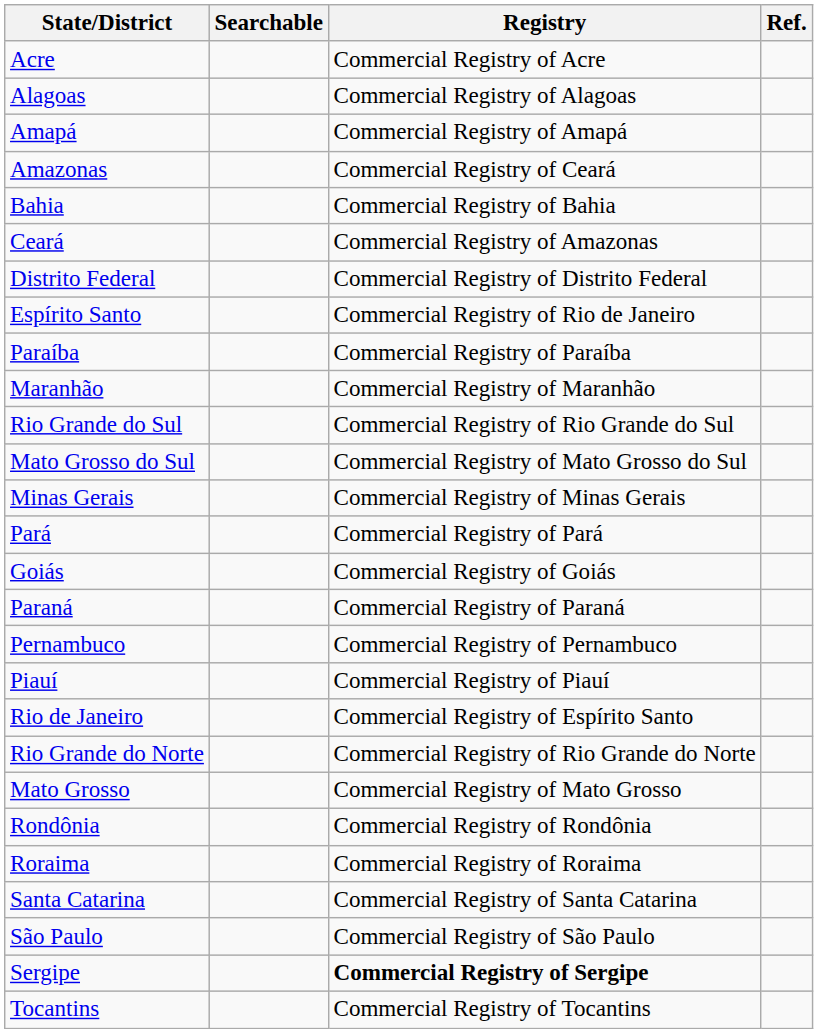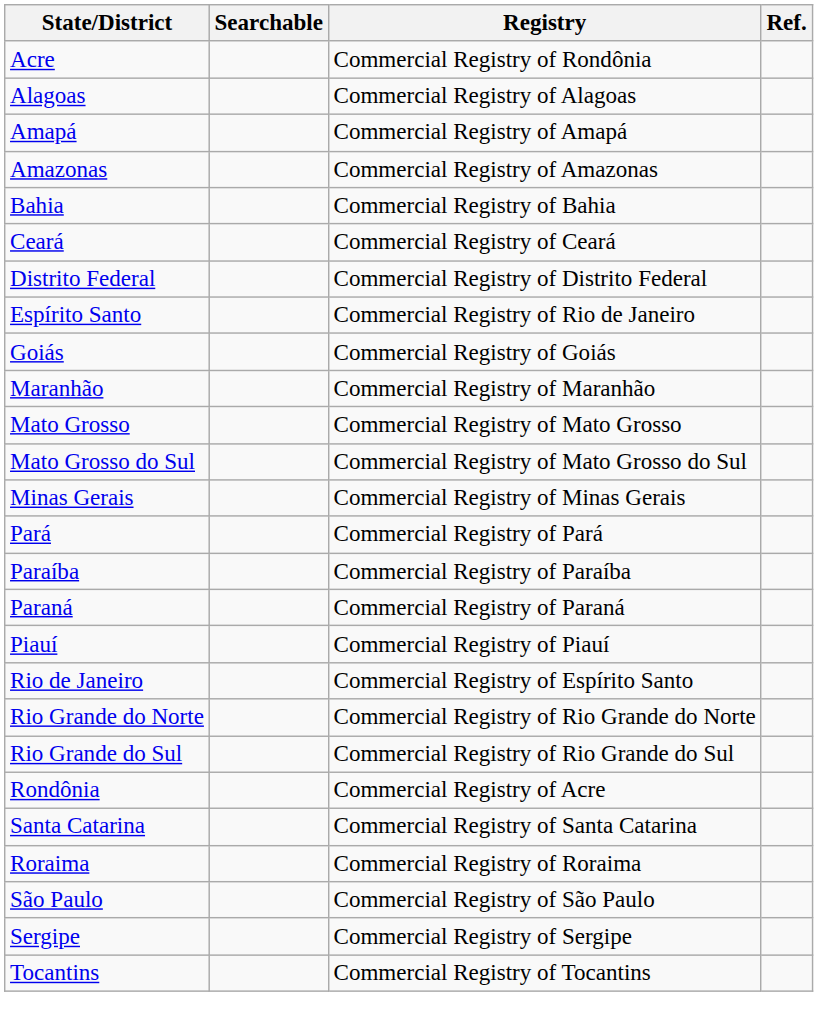 <table class="wikitable sortable static-row-numbers static-row-header-text">
 <tr>
 <th>State/District</th>
 <th>Searchable</th>
 <th>Registry</th>
 <th>Ref.</th>
 </tr>
 <tr>
 <td><a href='#'>Acre</a></td>
 <td></td>
-<td>Commercial Registry of Acre </td>
+<td>Commercial Registry of Rondônia </td>
 <td></td>
 </tr>
 <tr>
 <td><a href='#'>Alagoas</a></td>
 <td></td>
 <td>Commercial Registry of Alagoas  </td>
 <td></td>
 </tr>
 <tr>
 <td><a href='#'>Amapá</a></td>
 <td></td>
 <td>Commercial Registry of Amapá  </td>
 <td></td>
 </tr>
 <tr>
 <td><a href='#'>Amazonas</a></td>
 <td></td>
-<td>Commercial Registry of Ceará </td>
+<td>Commercial Registry of Amazonas  </td>
 <td></td>
 </tr>
 <tr>
 <td><a href='#'>Bahia</a></td>
 <td></td>
 <td>Commercial Registry of Bahia </td>
 <td></td>
 </tr>
 <tr>
 <td><a href='#'>Ceará</a></td>
 <td></td>
-<td>Commercial Registry of Amazonas  </td>
+<td>Commercial Registry of Ceará </td>
 <td></td>
 </tr>
 <tr>
 <td><a href='#'>Distrito Federal</a></td>
 <td></td>
 <td>Commercial Registry of Distrito Federal  </td>
 <td></td>
 </tr>
 <tr>
 <td><a href='#'>Espírito Santo</a></td>
 <td></td>
 <td>Commercial Registry of Rio de Janeiro </td>
 <td></td>
 </tr>
 <tr>
-<td><a href='#'>Paraíba</a></td>
+<td><a href='#'>Goiás</a></td>
 <td></td>
-<td>Commercial Registry of Paraíba </td>
+<td>Commercial Registry of Goiás </td>
 <td></td>
 </tr>
 <tr>
 <td><a href='#'>Maranhão</a></td>
 <td></td>
 <td>Commercial Registry of Maranhão </td>
 <td></td>
 </tr>
 <tr>
-<td><a href='#'>Rio Grande do Sul</a></td>
+<td><a href='#'>Mato Grosso</a></td>
 <td></td>
-<td>Commercial Registry of Rio Grande do Sul  </td>
+<td>Commercial Registry of Mato Grosso </td>
 <td></td>
 </tr>
 <tr>
 <td><a href='#'>Mato Grosso do Sul</a></td>
 <td></td>
 <td>Commercial Registry of Mato Grosso do Sul </td>
 <td></td>
 </tr>
 <tr>
 <td><a href='#'>Minas Gerais</a></td>
 <td></td>
 <td>Commercial Registry of Minas Gerais  </td>
 <td></td>
 </tr>
 <tr>
 <td><a href='#'>Pará</a></td>
 <td></td>
 <td>Commercial Registry of Pará </td>
 <td></td>
 </tr>
 <tr>
-<td><a href='#'>Goiás</a></td>
+<td><a href='#'>Paraíba</a></td>
 <td></td>
-<td>Commercial Registry of Goiás </td>
+<td>Commercial Registry of Paraíba </td>
 <td></td>
 </tr>
 <tr>
 <td><a href='#'>Paraná</a></td>
 <td></td>
 <td>Commercial Registry of Paraná </td>
-<td></td>
-</tr>
-<tr>
-<td><a href='#'>Pernambuco</a></td>
-<td></td>
-<td>Commercial Registry of Pernambuco </td>
 <td></td>
 </tr>
 <tr>
 <td><a href='#'>Piauí</a></td>
 <td></td>
 <td>Commercial Registry of Piauí  </td>
 <td></td>
 </tr>
 <tr>
 <td><a href='#'>Rio de Janeiro</a></td>
 <td></td>
 <td>Commercial Registry of Espírito Santo </td>
 <td></td>
 </tr>
 <tr>
 <td><a href='#'>Rio Grande do Norte</a></td>
 <td></td>
 <td>Commercial Registry of Rio Grande do Norte </td>
 <td></td>
 </tr>
 <tr>
-<td><a href='#'>Mato Grosso</a></td>
+<td><a href='#'>Rio Grande do Sul</a></td>
 <td></td>
-<td>Commercial Registry of Mato Grosso </td>
+<td>Commercial Registry of Rio Grande do Sul  </td>
 <td></td>
 </tr>
 <tr>
 <td><a href='#'>Rondônia</a></td>
 <td></td>
-<td>Commercial Registry of Rondônia </td>
+<td>Commercial Registry of Acre </td>
+<td></td>
+</tr>
+<tr>
+<td><a href='#'>Santa Catarina</a></td>
+<td></td>
+<td>Commercial Registry of Santa Catarina  </td>
 <td></td>
 </tr>
 <tr>
 <td><a href='#'>Roraima</a></td>
 <td></td>
 <td>Commercial Registry of Roraima </td>
-<td></td>
-</tr>
-<tr>
-<td><a href='#'>Santa Catarina</a></td>
-<td></td>
-<td>Commercial Registry of Santa Catarina  </td>
 <td></td>
 </tr>
 <tr>
 <td><a href='#'>São Paulo</a></td>
 <td></td>
 <td>Commercial Registry of São Paulo </td>
 <td></td>
 </tr>
 <tr>
 <td><a href='#'>Sergipe</a></td>
 <td></td>
-<td><strong>Commercial Registry of Sergipe </strong></td>
+<td>Commercial Registry of Sergipe </td>
 <td></td>
 </tr>
 <tr>
 <td><a href='#'>Tocantins</a></td>
 <td></td>
 <td>Commercial Registry of Tocantins </td>
 <td></td>
 </tr>
 </table>
